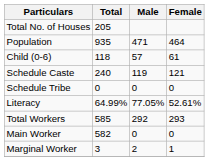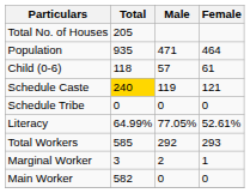 <table class="wikitable">
 <tr>
 <th>Particulars</th>
 <th>Total</th>
 <th>Male</th>
 <th>Female</th>
 </tr>
 <tr>
 <td>Total No. of Houses</td>
 <td>205</td>
 <td></td>
 <td></td>
 </tr>
 <tr>
 <td>Population</td>
 <td>935</td>
 <td>471</td>
 <td>464</td>
 </tr>
 <tr>
 <td>Child (0-6)</td>
 <td>118</td>
 <td>57</td>
 <td>61</td>
 </tr>
 <tr>
 <td>Schedule Caste</td>
-<td>240</td>
+<td style="background: gold;">240</td>
 <td>119</td>
 <td>121</td>
 </tr>
 <tr>
 <td>Schedule Tribe</td>
 <td>0</td>
 <td>0</td>
 <td>0</td>
 </tr>
 <tr>
 <td>Literacy</td>
 <td>64.99%</td>
 <td>77.05%</td>
 <td>52.61%</td>
 </tr>
 <tr>
 <td>Total Workers</td>
 <td>585</td>
 <td>292</td>
 <td>293</td>
 </tr>
 <tr>
+<td>Marginal Worker</td>
+<td>3</td>
+<td>2</td>
+<td>1</td>
+</tr>
+<tr>
 <td>Main Worker</td>
 <td>582</td>
 <td>0</td>
 <td>0</td>
 </tr>
 <tr>
-<td>Marginal Worker</td>
-<td>3</td>
-<td>2</td>
-<td>1</td>
-</tr>
-<tr>
 </tr>
 </table>
